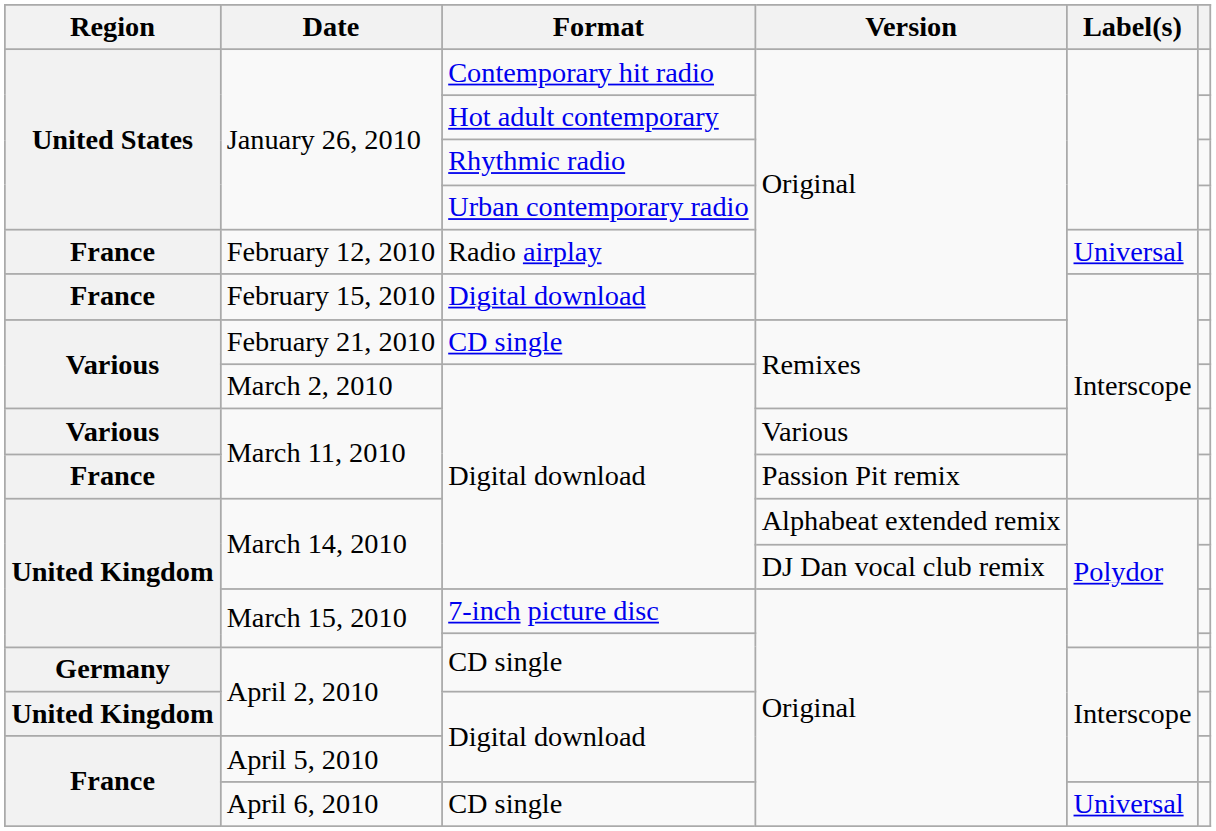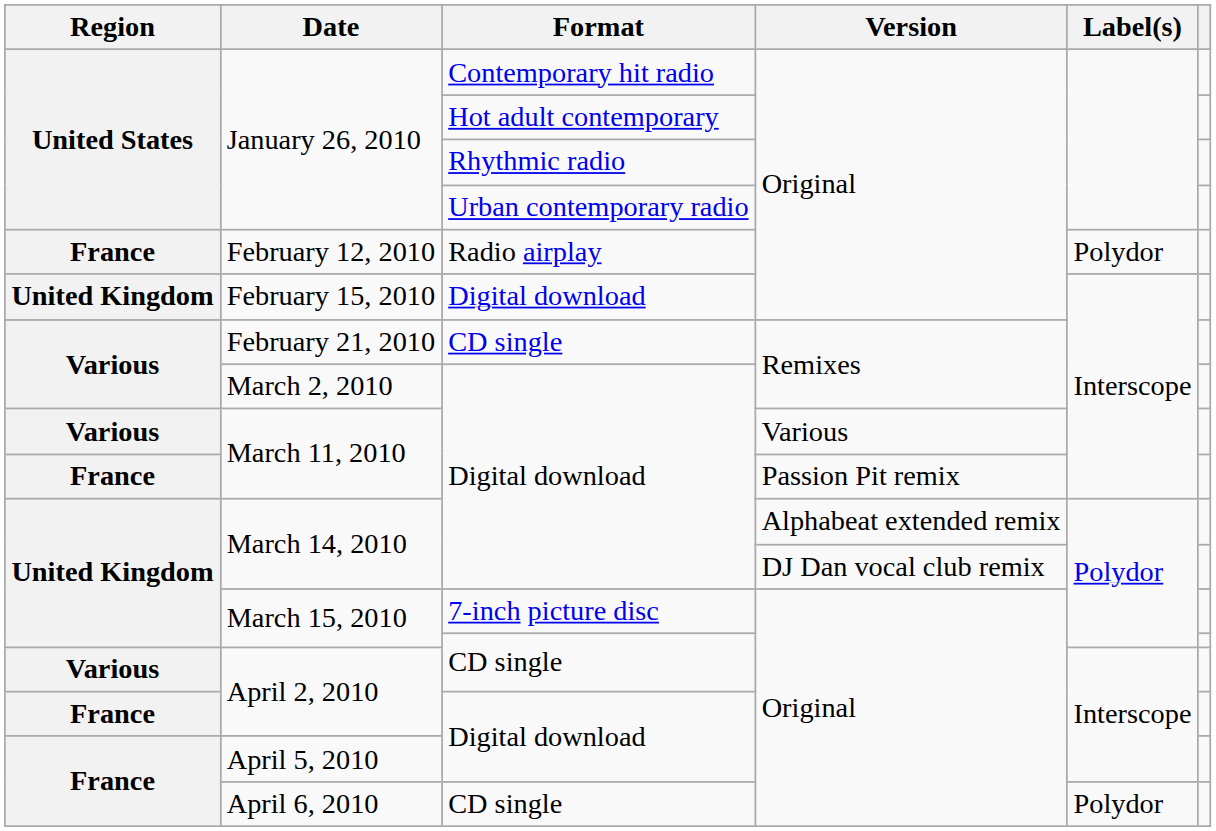 <table class="wikitable plainrowheaders">
 <tr>
 <th scope="col">Region</th>
 <th scope="col">Date</th>
 <th scope="col">Format</th>
 <th scope="col">Version</th>
 <th scope="col">Label(s)</th>
 <th scope="col"></th>
 </tr>
 <tr>
 <th scope="row" rowspan="4">United States</th>
 <td rowspan="4">January 26, 2010</td>
 <td><a href='#'>Contemporary hit radio</a></td>
 <td rowspan="6">Original</td>
 <td rowspan="4"></td>
 <td style="text-align:center;"></td>
 </tr>
 <tr>
 <td><a href='#'>Hot adult contemporary</a></td>
 <td style="text-align:center;"></td>
 </tr>
 <tr>
 <td><a href='#'>Rhythmic radio</a></td>
 <td style="text-align:center;"></td>
 </tr>
 <tr>
 <td><a href='#'>Urban contemporary radio</a></td>
 <td style="text-align:center;"></td>
 </tr>
 <tr>
 <th scope="row">France</th>
 <td>February 12, 2010</td>
 <td>Radio <a href='#'>airplay</a></td>
-<td><a href='#'>Universal</a></td>
+<td>Polydor</td>
 <td style="text-align:center;"></td>
 </tr>
 <tr>
-<th scope="row">France</th>
+<th scope="row">United Kingdom</th>
 <td>February 15, 2010</td>
 <td><a href='#'>Digital download</a></td>
 <td rowspan="5">Interscope</td>
 <td style="text-align:center;"></td>
 </tr>
 <tr>
 <th scope="row" rowspan="2">Various</th>
 <td>February 21, 2010</td>
 <td><a href='#'>CD single</a></td>
 <td rowspan="2">Remixes</td>
 <td style="text-align:center;"></td>
 </tr>
 <tr>
 <td>March 2, 2010</td>
 <td rowspan="5">Digital download</td>
 <td style="text-align:center;"></td>
 </tr>
 <tr>
 <th scope="row">Various</th>
 <td rowspan="2">March 11, 2010</td>
 <td>Various</td>
 <td style="text-align:center;"></td>
 </tr>
 <tr>
 <th scope="row">France</th>
 <td>Passion Pit remix</td>
 <td style="text-align:center;"></td>
 </tr>
 <tr>
 <th scope="row" rowspan="4">United Kingdom</th>
 <td rowspan="2">March 14, 2010</td>
 <td>Alphabeat extended remix</td>
 <td rowspan="4"><a href='#'>Polydor</a></td>
 <td style="text-align:center;"></td>
 </tr>
 <tr>
 <td>DJ Dan vocal club remix</td>
 <td style="text-align:center;"></td>
 </tr>
 <tr>
 <td rowspan="2">March 15, 2010</td>
 <td><a href='#'>7-inch</a> <a href='#'>picture disc</a></td>
 <td rowspan="6">Original</td>
 <td style="text-align:center;"></td>
 </tr>
 <tr>
 <td rowspan="2">CD single</td>
 <td style="text-align:center;"></td>
 </tr>
 <tr>
-<th scope="row">Germany</th>
+<th scope="row">Various</th>
 <td rowspan="2">April 2, 2010</td>
 <td rowspan="3">Interscope</td>
 <td style="text-align:center;"></td>
 </tr>
 <tr>
-<th scope="row">United Kingdom</th>
+<th scope="row">France</th>
 <td rowspan="2">Digital download</td>
 <td style="text-align:center;"></td>
 </tr>
 <tr>
 <th scope="row" rowspan="2">France</th>
 <td>April 5, 2010</td>
 <td style="text-align:center;"></td>
 </tr>
 <tr>
 <td>April 6, 2010</td>
 <td>CD single</td>
-<td><a href='#'>Universal</a></td>
+<td>Polydor</td>
 <td style="text-align:center;"></td>
 </tr>
 </table>
